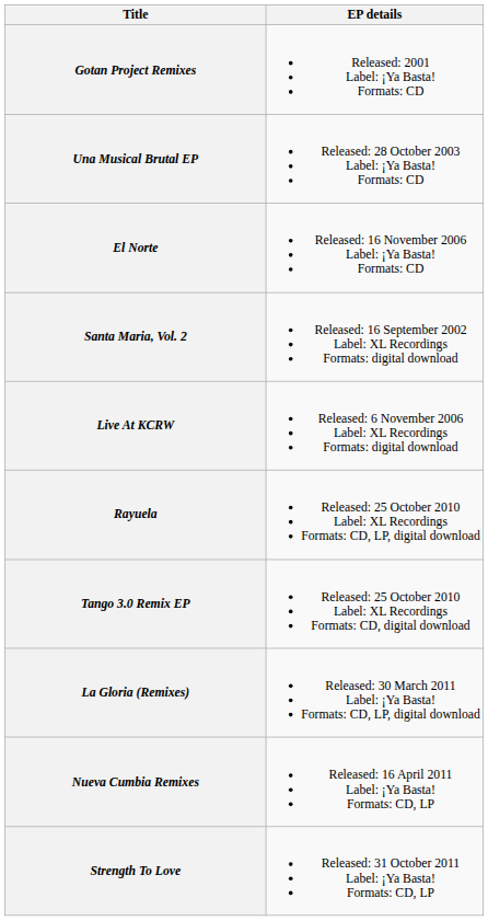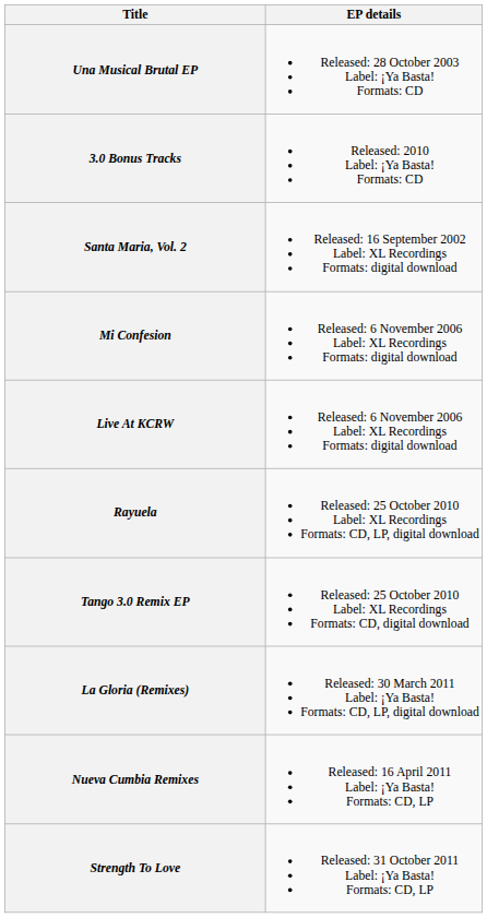 <table class="wikitable plainrowheaders" style="text-align:center;">
 <tr>
 <th scope="col" style="width:20em;">Title</th>
 <th scope="col">EP details</th>
 </tr>
 <tr>
-<th scope="row"><em>Gotan Project Remixes</em></th>
-<td><br><ul><li>Released: 2001</li><li>Label: ¡Ya Basta!</li><li>Formats: CD</li></ul></td>
-</tr>
-<tr>
 <th scope="row"><em>Una Musical Brutal EP</em></th>
 <td><br><ul><li>Released: 28 October 2003</li><li>Label: ¡Ya Basta!</li><li>Formats: CD</li></ul></td>
 </tr>
 <tr>
-<th scope="row"><em>El Norte</em></th>
-<td><br><ul><li>Released: 16 November 2006</li><li>Label: ¡Ya Basta!</li><li>Formats: CD</li></ul></td>
+<th scope="row"><em>3.0 Bonus Tracks</em></th>
+<td><br><ul><li>Released: 2010</li><li>Label: ¡Ya Basta!</li><li>Formats: CD</li></ul></td>
 </tr>
 <tr>
 <th scope="row"><em>Santa Maria, Vol. 2</em></th>
 <td><br><ul><li>Released: 16 September 2002</li><li>Label: XL Recordings</li><li>Formats: digital download</li></ul></td>
+</tr>
+<tr>
+<th scope="row"><em>Mi Confesion</em></th>
+<td><br><ul><li>Released: 6 November 2006</li><li>Label: XL Recordings</li><li>Formats: digital download</li></ul></td>
 </tr>
 <tr>
 <th scope="row"><em>Live At KCRW</em></th>
 <td><br><ul><li>Released: 6 November 2006</li><li>Label: XL Recordings</li><li>Formats: digital download</li></ul></td>
 </tr>
 <tr>
 <th scope="row"><em>Rayuela</em></th>
 <td><br><ul><li>Released: 25 October 2010</li><li>Label: XL Recordings</li><li>Formats: CD, LP, digital download</li></ul></td>
 </tr>
 <tr>
 <th scope="row"><em>Tango 3.0 Remix EP</em></th>
 <td><br><ul><li>Released: 25 October 2010</li><li>Label: XL Recordings</li><li>Formats: CD, digital download</li></ul></td>
 </tr>
 <tr>
 <th scope="row"><em>La Gloria (Remixes)</em></th>
 <td><br><ul><li>Released: 30 March 2011</li><li>Label: ¡Ya Basta!</li><li>Formats: CD, LP, digital download</li></ul></td>
 </tr>
 <tr>
 <th scope="row"><em>Nueva Cumbia Remixes</em></th>
 <td><br><ul><li>Released: 16 April 2011</li><li>Label:  ¡Ya Basta!</li><li>Formats: CD, LP</li></ul></td>
 </tr>
 <tr>
 <th scope="row"><em>Strength To Love</em></th>
 <td><br><ul><li>Released: 31 October 2011</li><li>Label: ¡Ya Basta!</li><li>Formats: CD, LP</li></ul></td>
 </tr>
 </table>
